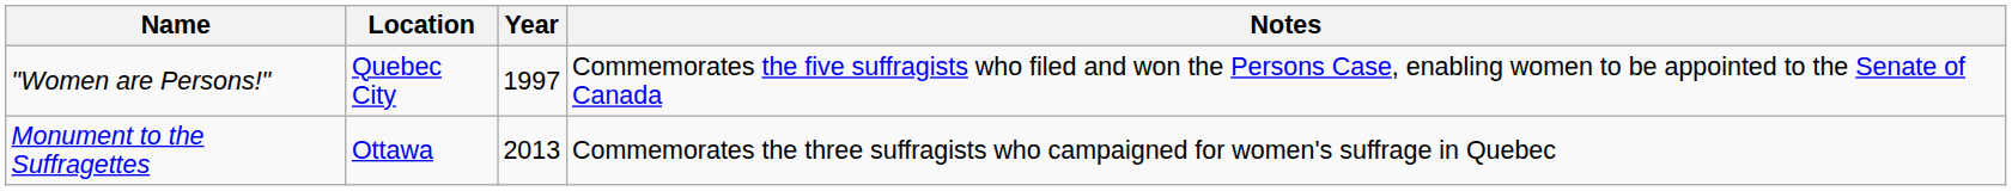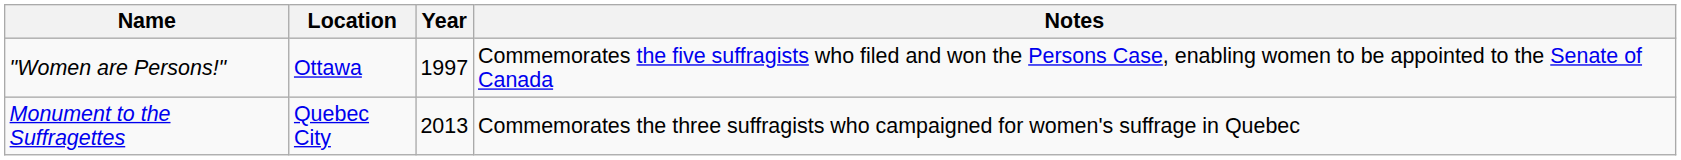 <table class="wikitable">
 <tr>
 <th>Name</th>
 <th>Location</th>
 <th>Year</th>
 <th>Notes</th>
 </tr>
 <tr>
 <td><em>"Women are Persons!"</em></td>
-<td><a href='#'>Quebec City</a></td>
+<td><a href='#'>Ottawa</a></td>
 <td>1997</td>
 <td>Commemorates <a href='#'>the five suffragists</a> who filed and won the <a href='#'>Persons Case</a>, enabling women to be appointed to the <a href='#'>Senate of Canada</a></td>
 </tr>
 <tr>
 <td><em><a href='#'>Monument to the Suffragettes</a></em></td>
-<td><a href='#'>Ottawa</a></td>
+<td><a href='#'>Quebec City</a></td>
 <td>2013</td>
 <td>Commemorates the three suffragists who campaigned for women's suffrage in Quebec</td>
 </tr>
 </table>
